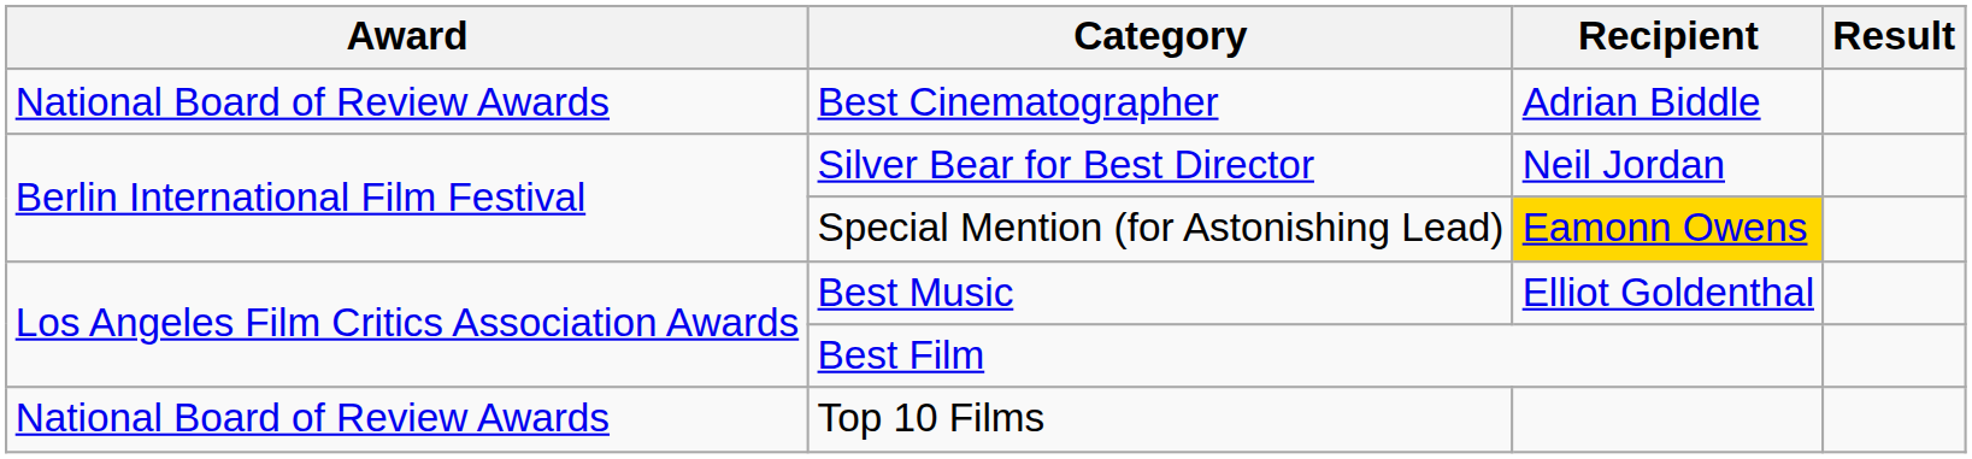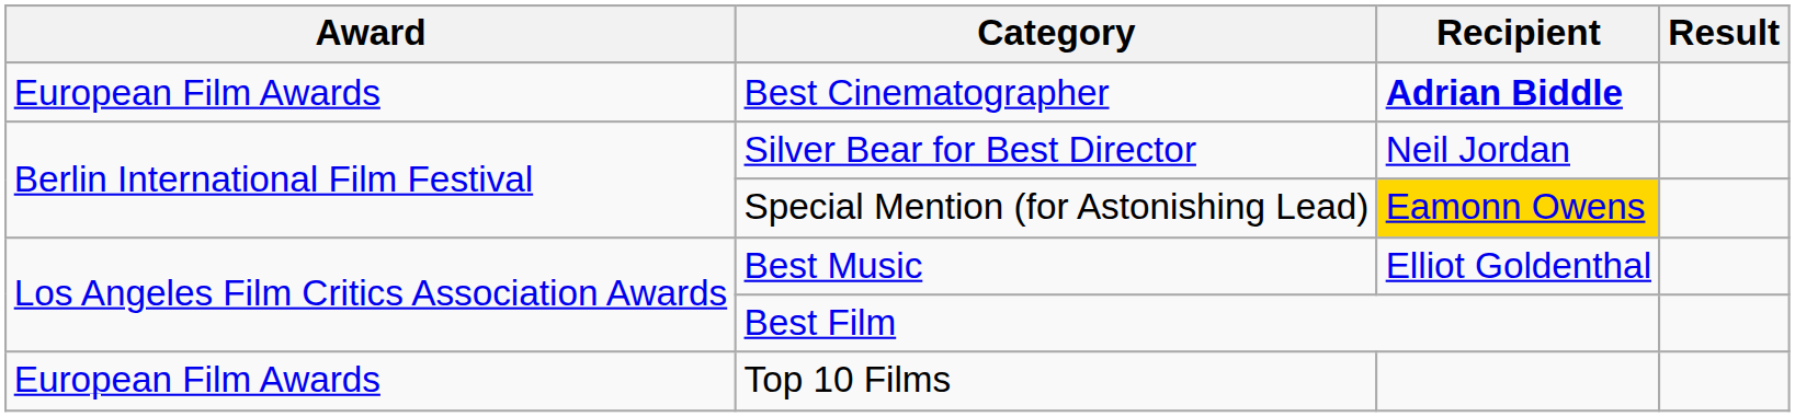 <table class="wikitable" border="1" align="center">
 <tr>
 <th>Award</th>
 <th>Category</th>
 <th>Recipient</th>
 <th>Result</th>
 </tr>
 <tr>
-<td rowspan="1"><a href='#'>National Board of Review Awards</a></td>
+<td rowspan="1"><a href='#'>European Film Awards</a></td>
 <td><a href='#'>Best Cinematographer</a></td>
-<td><a href='#'>Adrian Biddle</a></td>
+<td><strong><a href='#'>Adrian Biddle</a></strong></td>
 <td></td>
 </tr>
 <tr>
 <td rowspan="2"><a href='#'>Berlin International Film Festival</a></td>
 <td><a href='#'>Silver Bear for Best Director</a></td>
 <td><a href='#'>Neil Jordan</a></td>
 <td></td>
 </tr>
 <tr>
 <td>Special Mention (for Astonishing Lead)</td>
 <td style="background: gold;"><a href='#'>Eamonn Owens</a></td>
 <td></td>
 </tr>
 <tr>
 <td rowspan="2"><a href='#'>Los Angeles Film Critics Association Awards</a></td>
 <td><a href='#'>Best Music</a></td>
 <td><a href='#'>Elliot Goldenthal</a></td>
 <td></td>
 </tr>
 <tr>
 <td colspan="2"><a href='#'>Best Film</a></td>
 <td></td>
 </tr>
 <tr>
-<td rowspan="1"><a href='#'>National Board of Review Awards</a></td>
+<td rowspan="1"><a href='#'>European Film Awards</a></td>
 <td>Top 10 Films</td>
 <td></td>
 <td></td>
 </tr>
 </table>
